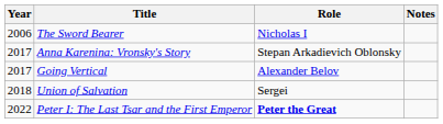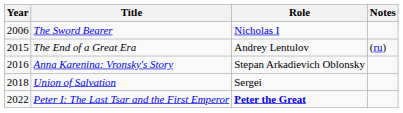 <table class="wikitable sortable">
 <tr>
 <th>Year</th>
 <th>Title</th>
 <th>Role</th>
 <th>Notes</th>
 </tr>
 <tr>
 <td>2006</td>
 <td><em><a href='#'>The Sword Bearer</a></em></td>
 <td><a href='#'>Nicholas I</a></td>
 <td></td>
 </tr>
 <tr>
-<td>2017</td>
+<td>2015</td>
+<td><em>The End of a Great Era</em></td>
+<td>Andrey Lentulov</td>
+<td>(<a href='#'>ru</a>)</td>
+</tr>
+<tr>
+<td>2016</td>
 <td><em><a href='#'>Anna Karenina: Vronsky's Story</a></em></td>
 <td>Stepan Arkadievich Oblonsky</td>
-<td></td>
-</tr>
-<tr>
-<td>2017</td>
-<td><em><a href='#'>Going Vertical</a></em></td>
-<td><a href='#'>Alexander Belov</a></td>
 <td></td>
 </tr>
 <tr>
 <td>2018</td>
 <td><em><a href='#'>Union of Salvation</a></em></td>
 <td>Sergei</td>
 <td></td>
 </tr>
 <tr>
 <td>2022</td>
 <td><em><a href='#'>Peter I: The Last Tsar and the First Emperor</a></em></td>
 <td><strong><a href='#'>Peter the Great</a></strong></td>
 <td></td>
 </tr>
 </table>
